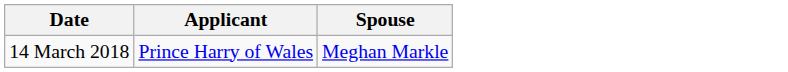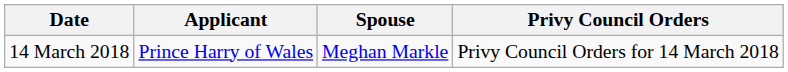 <table class="wikitable">
 <tr>
 <th>Date</th>
 <th>Applicant</th>
 <th>Spouse</th>
+<th>Privy Council Orders</th>
 </tr>
 <tr>
 <td>14 March 2018</td>
 <td><a href='#'>Prince Harry of Wales</a></td>
 <td><a href='#'>Meghan Markle</a></td>
+<td>Privy Council Orders for 14 March 2018</td>
 </tr>
 </table>
